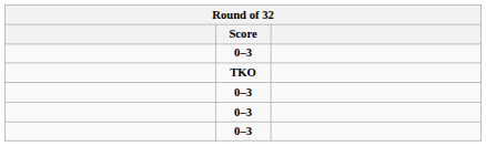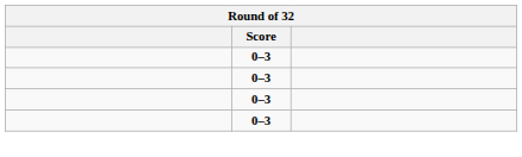 <table class="wikitable" style="text-align: center; font-size:90% ">
 <tr>
 <th colspan=3>Round of 32</th>
 </tr>
 <tr>
 <th align="right" width="250"></th>
 <th width="60">Score</th>
 <th align="left" width="250"></th>
 </tr>
 <tr>
 <td align=left></td>
 <td align=center><strong>0–3</strong></td>
-<td align=left><strong></strong></td>
-</tr>
-<tr>
-<td align=left></td>
-<td align=center><strong>TKO</strong></td>
 <td align=left><strong></strong></td>
 </tr>
 <tr>
 <td align=left></td>
 <td align=center><strong>0–3</strong></td>
 <td align=left><strong></strong></td>
 </tr>
 <tr>
 <td align=left></td>
 <td align=center><strong>0–3</strong></td>
 <td align=left><strong></strong></td>
 </tr>
 <tr>
 <td align=left></td>
 <td align=center><strong>0–3</strong></td>
 <td align=left><strong></strong></td>
 </tr>
 </table>
